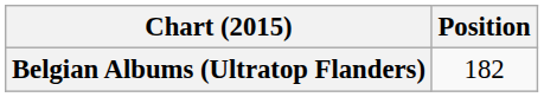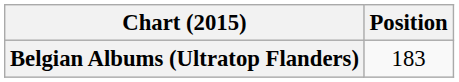 <table class="wikitable plainrowheaders" style="text-align:center">
 <tr>
 <th scope="col">Chart (2015)</th>
 <th scope="col">Position</th>
 </tr>
 <tr>
 <th scope="row">Belgian Albums (Ultratop Flanders)</th>
-<td>182</td>
+<td>183</td>
 </tr>
 </table>
